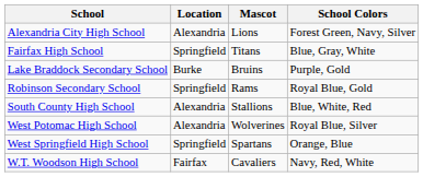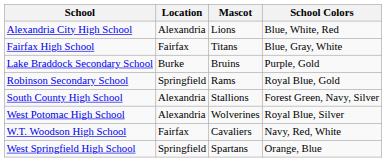 <table class="wikitable sortable">
 <tr>
 <th>School</th>
 <th>Location</th>
 <th>Mascot</th>
 <th>School Colors</th>
 </tr>
 <tr>
 <td><a href='#'>Alexandria City High School</a></td>
 <td>Alexandria</td>
 <td>Lions</td>
-<td>   Forest Green, Navy, Silver</td>
+<td>   Blue, White, Red</td>
 </tr>
 <tr>
 <td><a href='#'>Fairfax High School</a></td>
-<td>Springfield</td>
+<td>Fairfax</td>
 <td>Titans</td>
 <td>   Blue, Gray, White</td>
 </tr>
 <tr>
 <td><a href='#'>Lake Braddock Secondary School</a></td>
 <td>Burke</td>
 <td>Bruins</td>
 <td>  Purple, Gold</td>
 </tr>
 <tr>
 <td><a href='#'>Robinson Secondary School</a></td>
 <td>Springfield</td>
 <td>Rams</td>
 <td>  Royal Blue, Gold</td>
 </tr>
 <tr>
 <td><a href='#'>South County High School</a></td>
 <td>Alexandria</td>
 <td>Stallions</td>
-<td>   Blue, White, Red</td>
+<td>   Forest Green, Navy, Silver</td>
 </tr>
 <tr>
 <td><a href='#'>West Potomac High School</a></td>
 <td>Alexandria</td>
 <td>Wolverines</td>
 <td>  Royal Blue, Silver</td>
 </tr>
 <tr>
+<td><a href='#'>W.T. Woodson High School</a></td>
+<td>Fairfax</td>
+<td>Cavaliers</td>
+<td>   Navy, Red, White</td>
+</tr>
+<tr>
 <td><a href='#'>West Springfield High School</a></td>
 <td>Springfield</td>
 <td>Spartans</td>
 <td>  Orange, Blue</td>
 </tr>
-<tr>
-<td><a href='#'>W.T. Woodson High School</a></td>
-<td>Fairfax</td>
-<td>Cavaliers</td>
-<td>   Navy, Red, White</td>
-</tr>
 </table>
